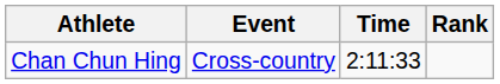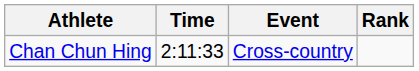 <table class=wikitable style="font-size:90%">
 <tr>
 <th>Athlete</th>
+<th>Time</th>
 <th>Event</th>
-<th>Time</th>
 <th>Rank</th>
 </tr>
 <tr>
 <td><a href='#'>Chan Chun Hing</a></td>
+<td align=center>2:11:33</td>
 <td><a href='#'>Cross-country</a></td>
-<td align=center>2:11:33</td>
 <td align=center></td>
 </tr>
 </table>
